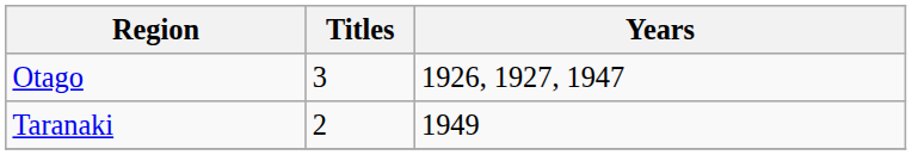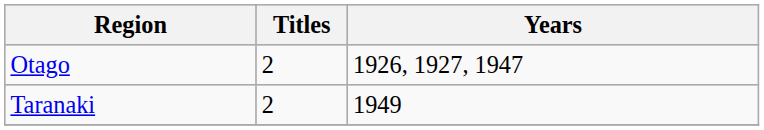 <table class="wikitable " style="font-size: 95%;">
 <tr>
 <th width="150">Region</th>
 <th width="50">Titles</th>
 <th width="250">Years</th>
 </tr>
 <tr>
 <td><a href='#'>Otago</a></td>
-<td rowspan="1">3</td>
+<td rowspan="1">2</td>
 <td>1926, 1927, 1947</td>
 </tr>
 <tr>
 <td><a href='#'>Taranaki</a></td>
 <td rowspan="1">2</td>
 <td>1949</td>
 </tr>
 <tr>
 </tr>
 </table>
